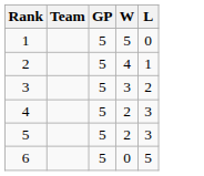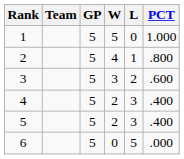 <table class="wikitable" align="center"|>
 <tr>
 <th>Rank</th>
 <th>Team</th>
 <th width=20px>GP</th>
 <th width=15px>W</th>
 <th width=15px>L</th>
+<th width=25px><a href='#'>PCT</a></th>
 </tr>
 <tr align="center">
 <td>1</td>
 <td align="left"></td>
 <td>5</td>
 <td>5</td>
 <td>0</td>
+<td>1.000</td>
 </tr>
 <tr align="center">
 <td>2</td>
 <td align="left"></td>
 <td>5</td>
 <td>4</td>
 <td>1</td>
+<td>.800</td>
 </tr>
 <tr align="center">
 <td>3</td>
 <td align="left"></td>
 <td>5</td>
 <td>3</td>
 <td>2</td>
+<td>.600</td>
 </tr>
 <tr align="center">
 <td>4</td>
 <td align="left"></td>
 <td>5</td>
 <td>2</td>
 <td>3</td>
+<td>.400</td>
 </tr>
 <tr align="center">
 <td>5</td>
 <td align="left"></td>
 <td>5</td>
 <td>2</td>
 <td>3</td>
+<td>.400</td>
 </tr>
 <tr align="center">
 <td>6</td>
 <td align="left"></td>
 <td>5</td>
 <td>0</td>
 <td>5</td>
+<td>.000</td>
 </tr>
 </table>
